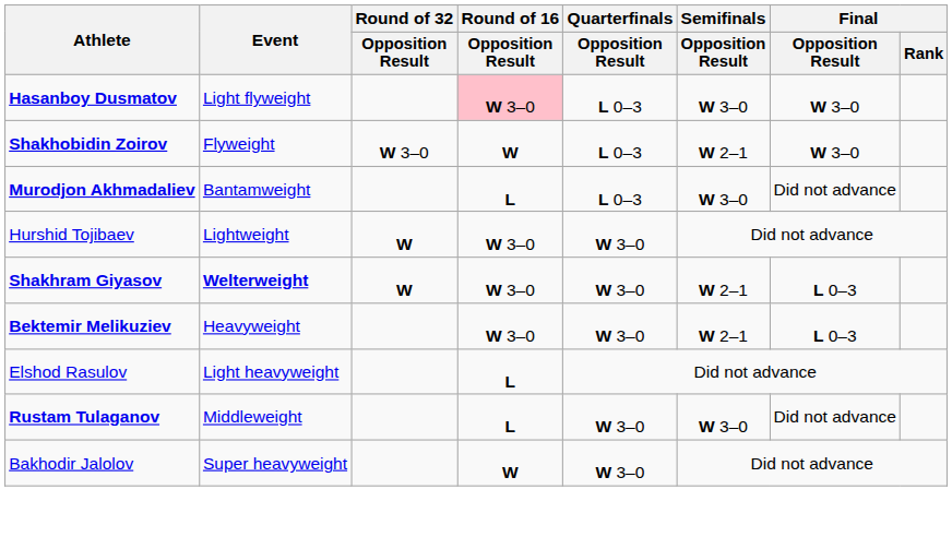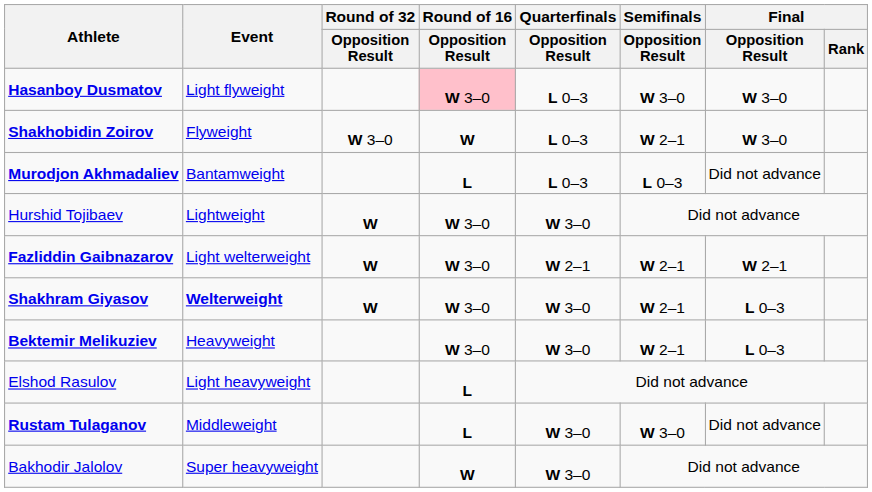 <table class="wikitable" style="font-size:90%">
 <tr>
 <th rowspan="2">Athlete</th>
 <th rowspan="2">Event</th>
 <th>Round of 32</th>
 <th>Round of 16</th>
 <th>Quarterfinals</th>
 <th>Semifinals</th>
 <th colspan=2>Final</th>
 </tr>
 <tr style="font-size:95%">
 <th>Opposition<br>Result</th>
 <th>Opposition<br>Result</th>
 <th>Opposition<br>Result</th>
 <th>Opposition<br>Result</th>
 <th>Opposition<br>Result</th>
 <th>Rank</th>
 </tr>
 <tr align=center>
 <td align=left><strong><a href='#'>Hasanboy Dusmatov</a></strong></td>
 <td align=left><a href='#'>Light flyweight</a></td>
 <td></td>
 <td style="background: pink;"><br><strong>W</strong> 3–0</td>
 <td><br><strong>L</strong> 0–3</td>
 <td><br><strong>W</strong> 3–0</td>
 <td><br><strong>W</strong> 3–0</td>
 <td></td>
 </tr>
 <tr align=center>
 <td align=left><strong><a href='#'>Shakhobidin Zoirov</a></strong></td>
 <td align=left><a href='#'>Flyweight</a></td>
 <td><br><strong>W</strong> 3–0</td>
 <td><br><strong>W</strong> </td>
 <td><br><strong>L</strong> 0–3</td>
 <td><br><strong>W</strong> 2–1</td>
 <td><br><strong>W</strong> 3–0</td>
 <td></td>
 </tr>
 <tr align=center>
 <td align=left><strong><a href='#'>Murodjon Akhmadaliev</a></strong></td>
 <td align=left><a href='#'>Bantamweight</a></td>
 <td></td>
 <td><br><strong>L</strong> </td>
 <td><br><strong>L</strong> 0–3</td>
-<td><br><strong>W</strong> 3–0</td>
+<td><br><strong>L</strong> 0–3</td>
 <td>Did not advance</td>
 <td></td>
 </tr>
 <tr align=center>
 <td align=left><a href='#'>Hurshid Tojibaev</a></td>
 <td align=left><a href='#'>Lightweight</a></td>
 <td><br><strong>W</strong> </td>
 <td><br><strong>W</strong> 3–0</td>
 <td><br><strong>W</strong> 3–0</td>
 <td colspan=3>Did not advance</td>
+</tr>
+<tr align=center>
+<td align=left><strong><a href='#'>Fazliddin Gaibnazarov</a></strong></td>
+<td align=left><a href='#'>Light welterweight</a></td>
+<td><br><strong>W</strong> </td>
+<td><br><strong>W</strong> 3–0</td>
+<td><br><strong>W</strong> 2–1</td>
+<td><br><strong>W</strong> 2–1</td>
+<td><br><strong>W</strong> 2–1</td>
+<td></td>
 </tr>
 <tr align=center>
 <td align=left><strong><a href='#'>Shakhram Giyasov</a></strong></td>
 <td align=left><strong><a href='#'>Welterweight</a></strong></td>
 <td><br><strong>W</strong> </td>
 <td><br><strong>W</strong> 3–0</td>
 <td><br><strong>W</strong> 3–0</td>
 <td><br><strong>W</strong> 2–1</td>
 <td><br><strong>L</strong> 0–3</td>
 <td></td>
 </tr>
 <tr align=center>
 <td align=left><strong><a href='#'>Bektemir Melikuziev</a></strong></td>
 <td align=left><a href='#'>Heavyweight</a></td>
 <td></td>
 <td><br><strong>W</strong> 3–0</td>
 <td><br><strong>W</strong> 3–0</td>
 <td><br><strong>W</strong> 2–1</td>
 <td><br><strong>L</strong> 0–3</td>
 <td></td>
 </tr>
 <tr align=center>
 <td align=left><a href='#'>Elshod Rasulov</a></td>
 <td align=left><a href='#'>Light heavyweight</a></td>
 <td></td>
 <td><br><strong>L</strong> </td>
 <td colspan=4>Did not advance</td>
 </tr>
 <tr align=center>
 <td align=left><strong><a href='#'>Rustam Tulaganov</a></strong></td>
 <td align=left><a href='#'>Middleweight</a></td>
 <td></td>
 <td><br><strong>L</strong> </td>
 <td><br><strong>W</strong> 3–0</td>
 <td><br><strong>W</strong> 3–0</td>
 <td>Did not advance</td>
 <td></td>
 </tr>
 <tr align=center>
 <td align=left><a href='#'>Bakhodir Jalolov</a></td>
 <td align=left><a href='#'>Super heavyweight</a></td>
 <td></td>
 <td><br><strong>W</strong> </td>
 <td><br><strong>W</strong> 3–0</td>
 <td colspan=3>Did not advance</td>
 </tr>
 </table>
